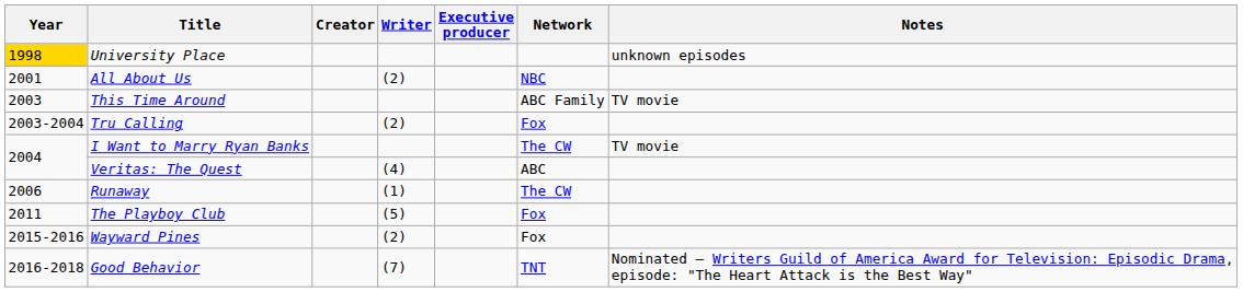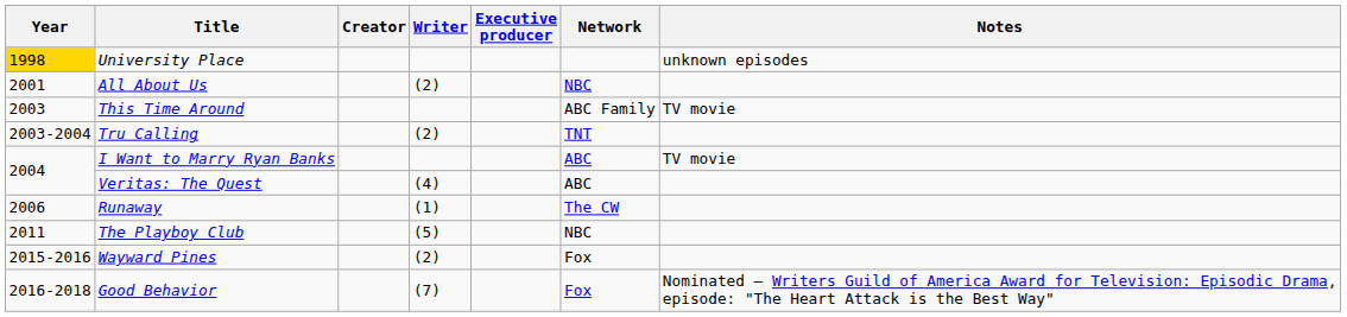 <table class="wikitable plainrowheaders">
 <tr>
 <th>Year</th>
 <th>Title</th>
 <th>Creator</th>
 <th><a href='#'>Writer</a></th>
 <th><a href='#'>Executive<br>producer</a></th>
 <th>Network</th>
 <th>Notes</th>
 </tr>
 <tr>
 <td style="background: gold;">1998</td>
 <td><em>University Place</em></td>
 <td></td>
 <td></td>
 <td></td>
 <td></td>
 <td>unknown episodes</td>
 </tr>
 <tr>
 <td>2001</td>
 <td><em><a href='#'>All About Us</a></em></td>
 <td></td>
 <td> (2)</td>
 <td></td>
 <td><a href='#'>NBC</a></td>
 <td></td>
 </tr>
 <tr>
 <td>2003</td>
 <td><em><a href='#'>This Time Around</a></em></td>
 <td></td>
 <td></td>
 <td></td>
 <td>ABC Family</td>
 <td>TV movie</td>
 </tr>
 <tr>
 <td>2003-2004</td>
 <td><em><a href='#'>Tru Calling</a></em></td>
 <td></td>
 <td> (2)</td>
 <td></td>
-<td><a href='#'>Fox</a></td>
+<td><a href='#'>TNT</a></td>
 <td></td>
 </tr>
 <tr>
 <td rowspan=2>2004</td>
 <td><em><a href='#'>I Want to Marry Ryan Banks</a></em></td>
 <td></td>
 <td></td>
 <td></td>
-<td><a href='#'>The CW</a></td>
+<td><a href='#'>ABC</a></td>
 <td>TV movie</td>
 </tr>
 <tr>
 <td><em><a href='#'>Veritas: The Quest</a></em></td>
 <td></td>
 <td> (4)</td>
 <td></td>
 <td>ABC</td>
 <td></td>
 </tr>
 <tr>
 <td>2006</td>
 <td><em><a href='#'>Runaway</a></em></td>
 <td></td>
 <td> (1)</td>
 <td></td>
 <td><a href='#'>The CW</a></td>
 <td></td>
 </tr>
 <tr>
 <td>2011</td>
 <td><em><a href='#'>The Playboy Club</a></em></td>
 <td></td>
 <td> (5)</td>
 <td></td>
-<td><a href='#'>Fox</a></td>
+<td>NBC</td>
 <td></td>
 </tr>
 <tr>
 <td>2015-2016</td>
 <td><em><a href='#'>Wayward Pines</a></em></td>
 <td></td>
 <td> (2)</td>
 <td></td>
 <td>Fox</td>
 <td></td>
 </tr>
 <tr>
 <td>2016-2018</td>
 <td><em><a href='#'>Good Behavior</a></em></td>
 <td></td>
 <td> (7)</td>
 <td></td>
-<td><a href='#'>TNT</a></td>
+<td><a href='#'>Fox</a></td>
 <td>Nominated – <a href='#'>Writers Guild of America Award for Television: Episodic Drama</a>,<br> episode: "The Heart Attack is the Best Way"</td>
 </tr>
 </table>
